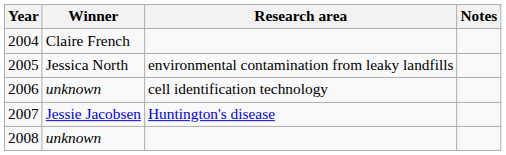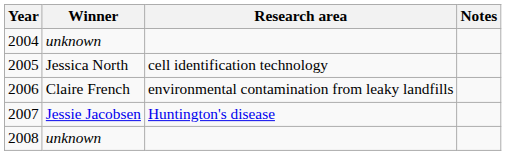 <table class="wikitable">
 <tr>
 <th>Year</th>
 <th>Winner</th>
 <th>Research area</th>
 <th>Notes</th>
 </tr>
 <tr>
 <td>2004</td>
-<td>Claire French</td>
+<td><em>unknown</em></td>
 <td></td>
 <td></td>
 </tr>
 <tr>
 <td>2005</td>
 <td>Jessica North</td>
-<td>environmental contamination from leaky landfills</td>
+<td>cell identification technology</td>
 <td></td>
 </tr>
 <tr>
 <td>2006</td>
-<td><em>unknown</em></td>
-<td>cell identification technology</td>
+<td>Claire French</td>
+<td>environmental contamination from leaky landfills</td>
 <td></td>
 </tr>
 <tr>
 <td>2007</td>
 <td><a href='#'>Jessie Jacobsen</a></td>
 <td><a href='#'>Huntington's disease</a></td>
 <td></td>
 </tr>
 <tr>
 <td>2008</td>
 <td><em>unknown</em></td>
 <td></td>
 <td></td>
 </tr>
 </table>
